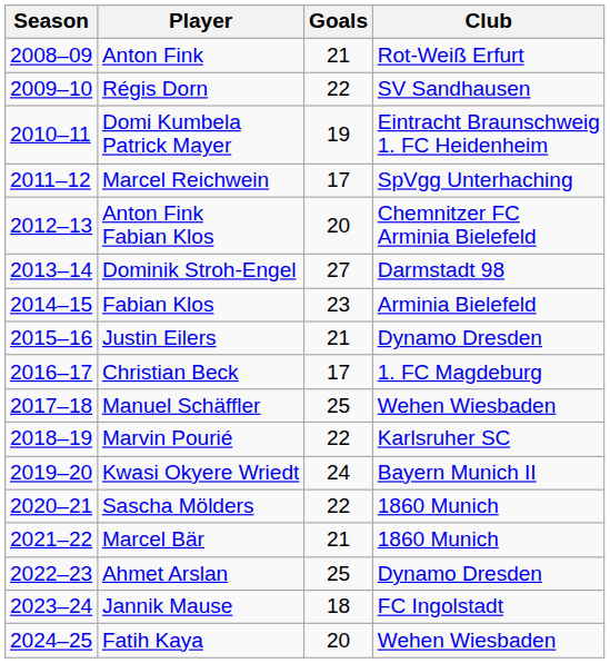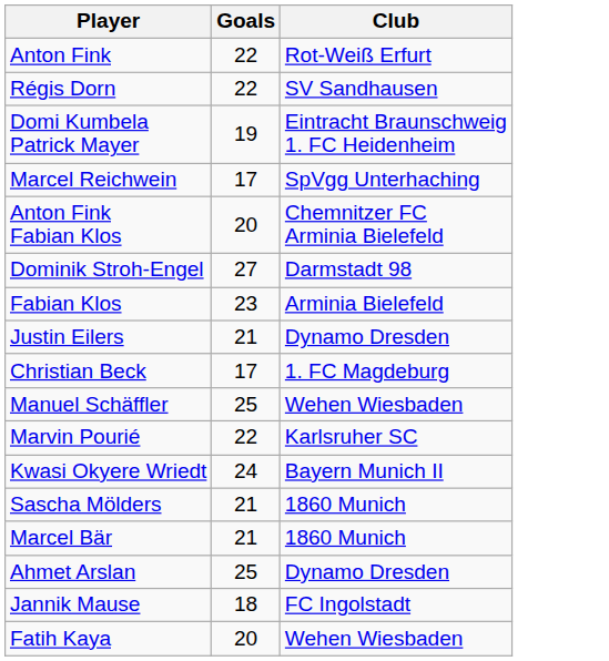 <table class="wikitable">
 <tr>
-<th>Season</th>
 <th>Player</th>
 <th>Goals</th>
 <th>Club</th>
 </tr>
 <tr>
-<td><a href='#'>2008–09</a></td>
 <td> <a href='#'>Anton Fink</a></td>
-<td style="text-align:center">21</td>
+<td style="text-align:center">22</td>
 <td><a href='#'>Rot-Weiß Erfurt</a></td>
 </tr>
 <tr>
-<td><a href='#'>2009–10</a></td>
 <td> <a href='#'>Régis Dorn</a></td>
 <td style="text-align:center">22</td>
 <td><a href='#'>SV Sandhausen</a></td>
 </tr>
 <tr>
-<td><a href='#'>2010–11</a></td>
 <td> <a href='#'>Domi Kumbela</a><br> <a href='#'>Patrick Mayer</a></td>
 <td style="text-align:center">19</td>
 <td><a href='#'>Eintracht Braunschweig</a><br><a href='#'>1. FC Heidenheim</a></td>
 </tr>
 <tr>
-<td><a href='#'>2011–12</a></td>
 <td> <a href='#'>Marcel Reichwein</a></td>
 <td style="text-align:center">17</td>
 <td><a href='#'>SpVgg Unterhaching</a></td>
 </tr>
 <tr>
-<td><a href='#'>2012–13</a></td>
 <td> <a href='#'>Anton Fink</a><br> <a href='#'>Fabian Klos</a></td>
 <td style="text-align:center">20</td>
 <td><a href='#'>Chemnitzer FC</a><br><a href='#'>Arminia Bielefeld</a></td>
 </tr>
 <tr>
-<td><a href='#'>2013–14</a></td>
 <td> <a href='#'>Dominik Stroh-Engel</a></td>
 <td style="text-align:center">27</td>
 <td><a href='#'>Darmstadt 98</a></td>
 </tr>
 <tr>
-<td><a href='#'>2014–15</a></td>
 <td> <a href='#'>Fabian Klos</a></td>
 <td style="text-align:center">23</td>
 <td><a href='#'>Arminia Bielefeld</a></td>
 </tr>
 <tr>
-<td><a href='#'>2015–16</a></td>
 <td> <a href='#'>Justin Eilers</a></td>
 <td style="text-align:center">21</td>
 <td><a href='#'>Dynamo Dresden</a></td>
 </tr>
 <tr>
-<td><a href='#'>2016–17</a></td>
 <td> <a href='#'>Christian Beck</a></td>
 <td style="text-align:center">17</td>
 <td><a href='#'>1. FC Magdeburg</a></td>
 </tr>
 <tr>
-<td><a href='#'>2017–18</a></td>
 <td> <a href='#'>Manuel Schäffler</a></td>
 <td style="text-align:center">25</td>
 <td><a href='#'>Wehen Wiesbaden</a></td>
 </tr>
 <tr>
-<td><a href='#'>2018–19</a></td>
 <td> <a href='#'>Marvin Pourié</a></td>
 <td style="text-align:center">22</td>
 <td><a href='#'>Karlsruher SC</a></td>
 </tr>
 <tr>
-<td><a href='#'>2019–20</a></td>
 <td> <a href='#'>Kwasi Okyere Wriedt</a></td>
 <td style="text-align:center">24</td>
 <td><a href='#'>Bayern Munich II</a></td>
 </tr>
 <tr>
-<td><a href='#'>2020–21</a></td>
 <td> <a href='#'>Sascha Mölders</a></td>
-<td style="text-align:center">22</td>
+<td style="text-align:center">21</td>
 <td><a href='#'>1860 Munich</a></td>
 </tr>
 <tr>
-<td><a href='#'>2021–22</a></td>
 <td> <a href='#'>Marcel Bär</a></td>
 <td style="text-align:center">21</td>
 <td><a href='#'>1860 Munich</a></td>
 </tr>
 <tr>
-<td><a href='#'>2022–23</a></td>
 <td> <a href='#'>Ahmet Arslan</a></td>
 <td style="text-align:center">25</td>
 <td><a href='#'>Dynamo Dresden</a></td>
 </tr>
 <tr>
-<td><a href='#'>2023–24</a></td>
 <td> <a href='#'>Jannik Mause</a></td>
 <td style="text-align:center">18</td>
 <td><a href='#'>FC Ingolstadt</a></td>
 </tr>
 <tr>
-<td><a href='#'>2024–25</a></td>
 <td> <a href='#'>Fatih Kaya</a></td>
 <td style="text-align:center">20</td>
 <td><a href='#'>Wehen Wiesbaden</a></td>
 </tr>
 </table>
